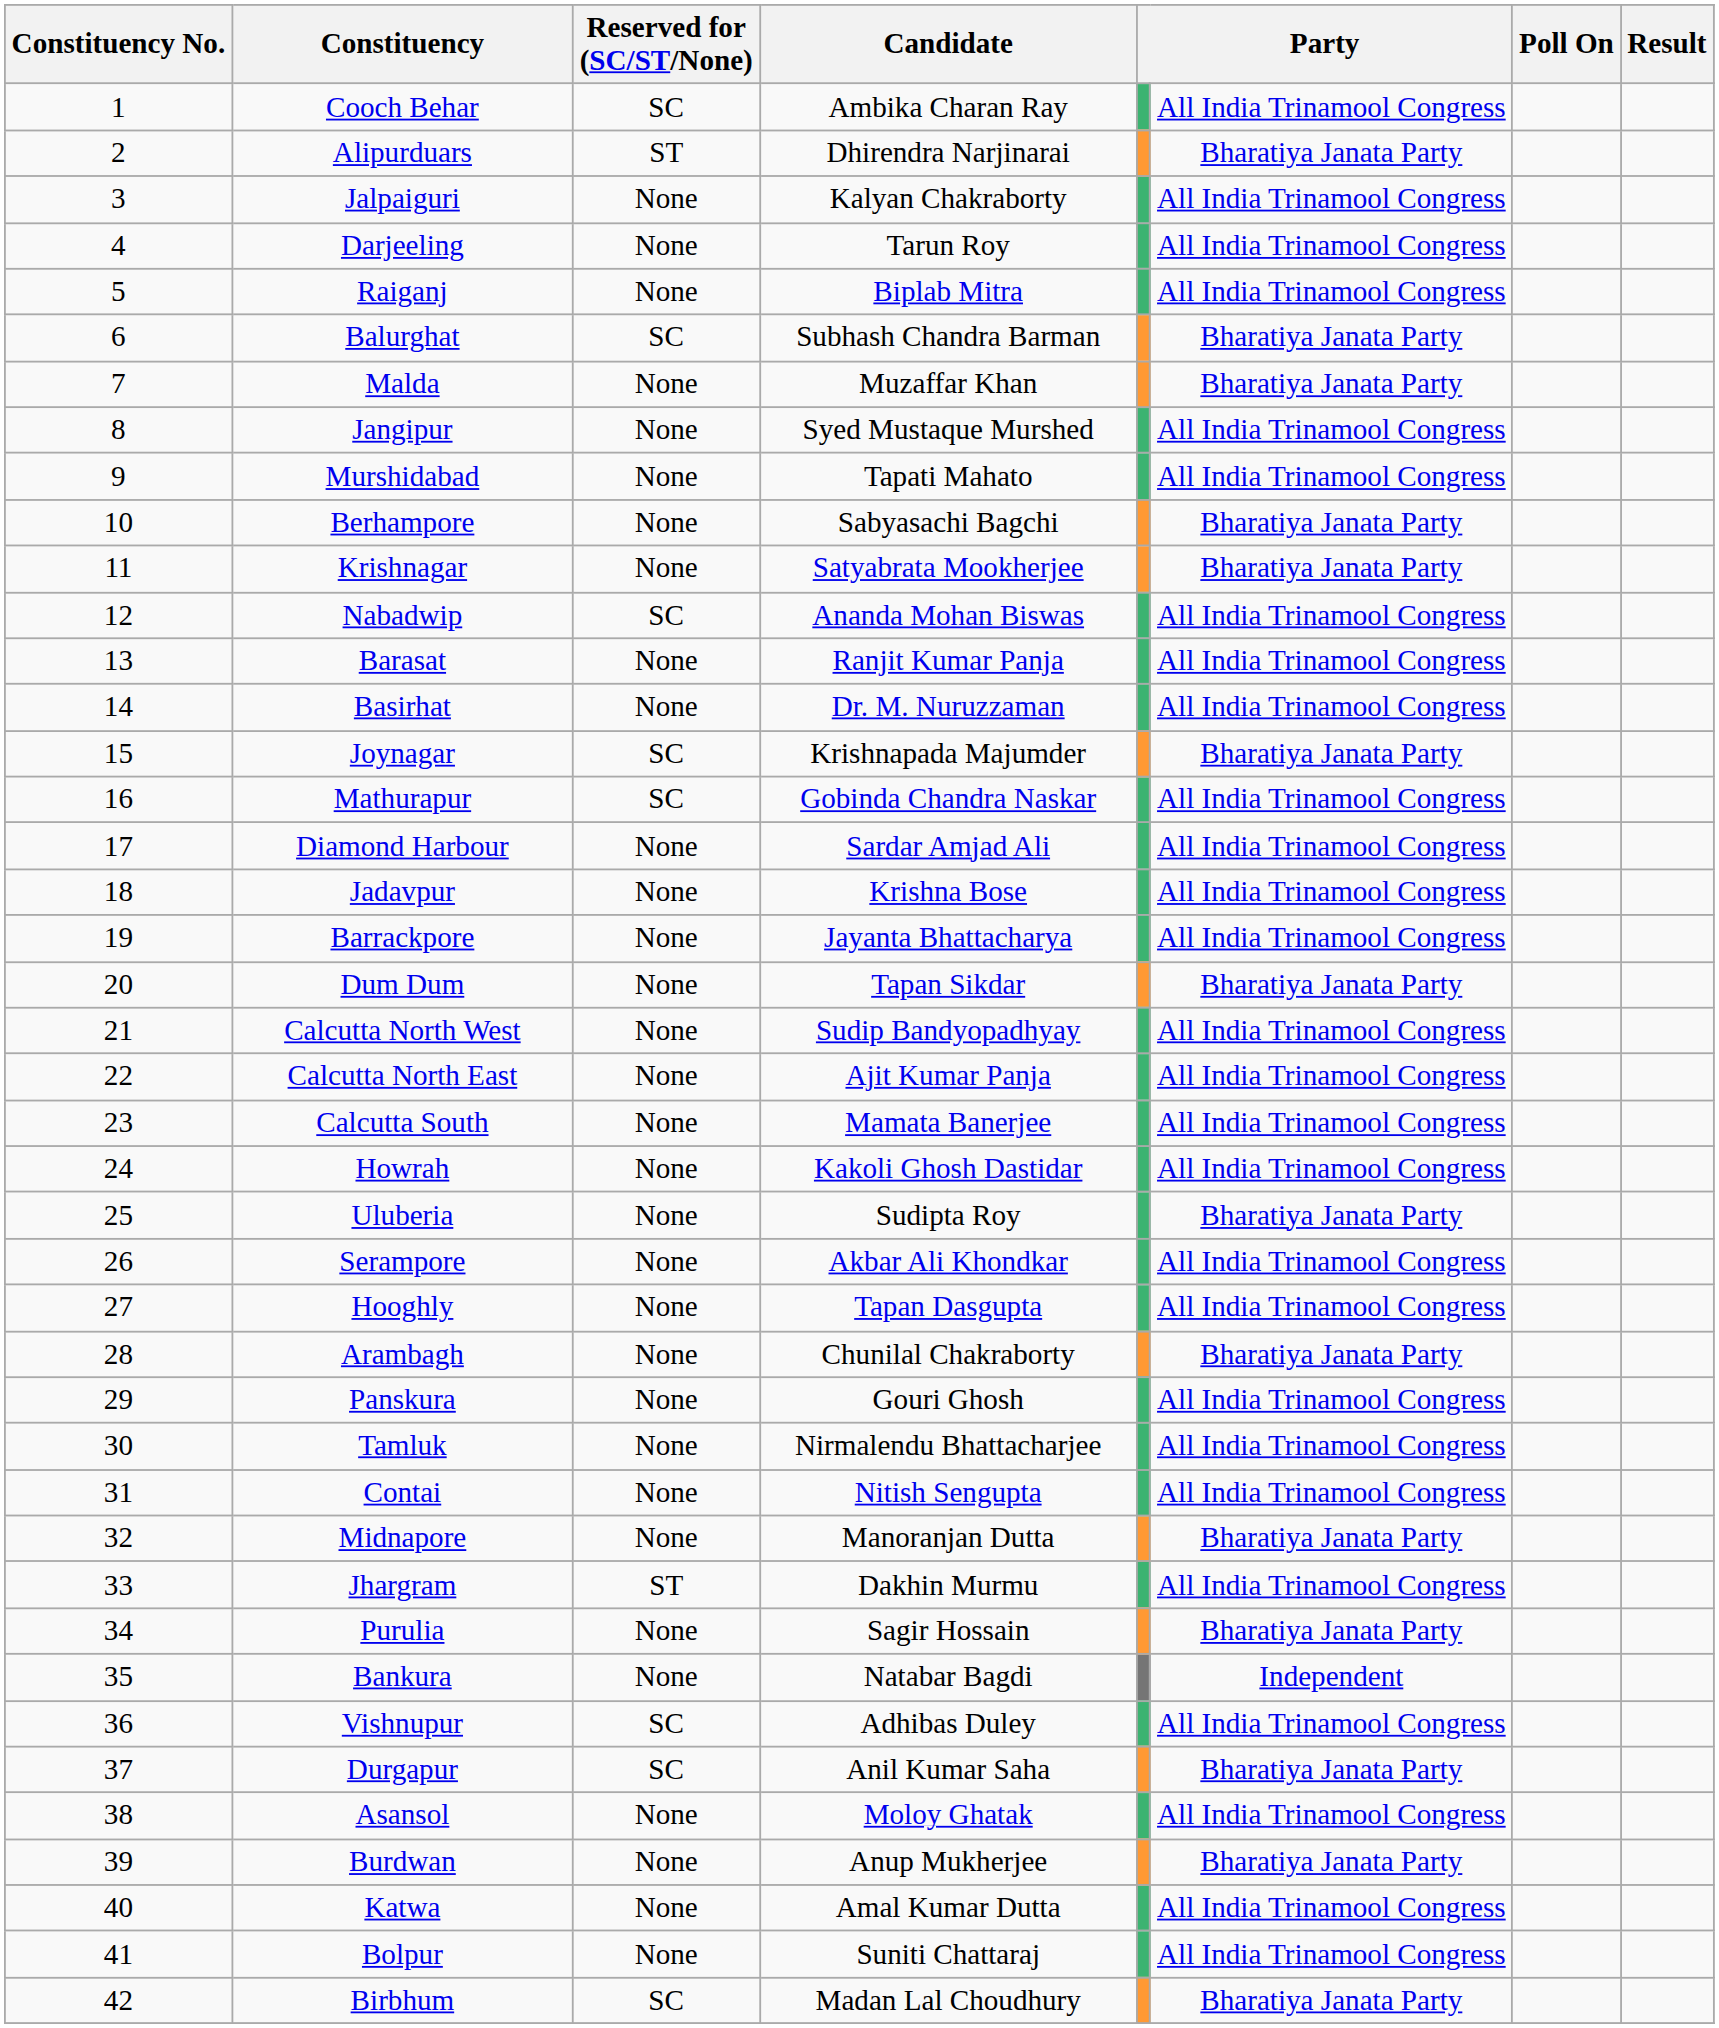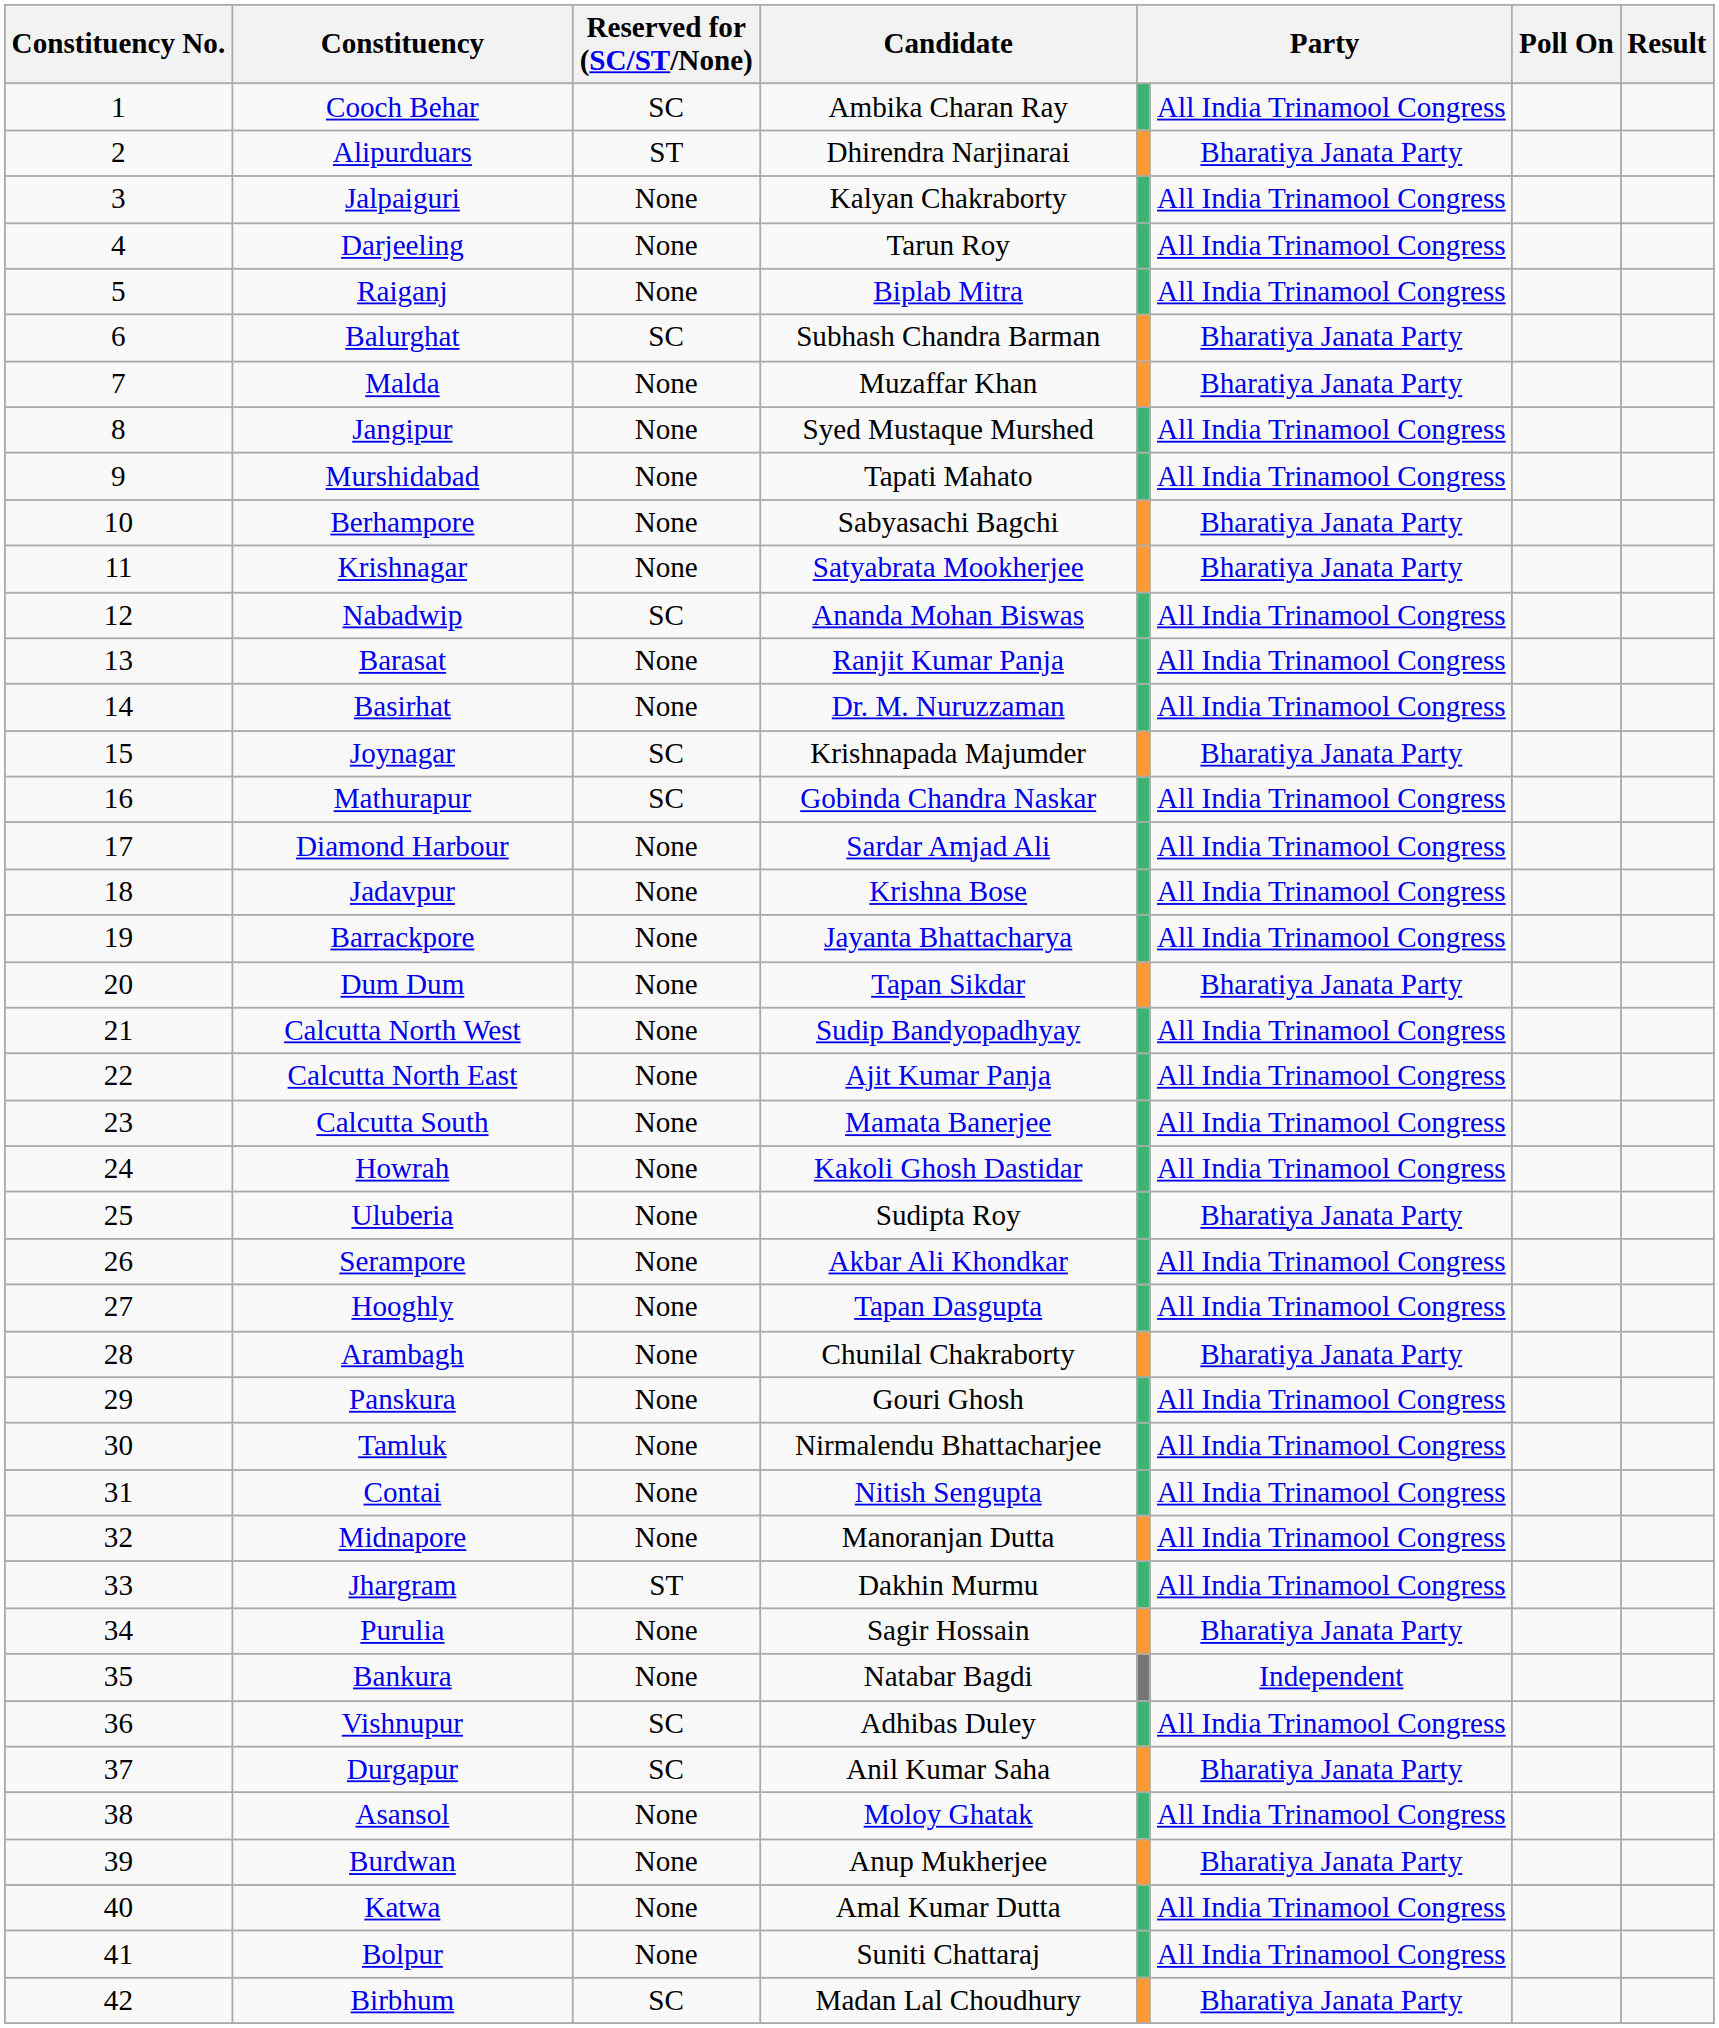 <table class="wikitable sortable" style="text-align:center">
 <tr>
 <th>Constituency No.</th>
 <th style="width:180px;">Constituency</th>
 <th>Reserved for<br>(<a href='#'>SC/ST</a>/None)</th>
 <th style="width:200px;">Candidate</th>
 <th colspan="2">Party</th>
 <th>Poll On</th>
 <th>Result</th>
 </tr>
 <tr>
 <td>1</td>
 <td><a href='#'>Cooch Behar</a></td>
 <td>SC</td>
 <td>Ambika Charan Ray</td>
 <td bgcolor=#3CB371></td>
 <td><a href='#'>All India Trinamool Congress</a></td>
 <td></td>
 <td></td>
 </tr>
 <tr>
 <td>2</td>
 <td><a href='#'>Alipurduars</a></td>
 <td>ST</td>
 <td>Dhirendra Narjinarai</td>
 <td bgcolor=#FF9933></td>
 <td><a href='#'>Bharatiya Janata Party</a></td>
 <td></td>
 <td></td>
 </tr>
 <tr>
 <td>3</td>
 <td><a href='#'>Jalpaiguri</a></td>
 <td>None</td>
 <td>Kalyan Chakraborty</td>
 <td bgcolor=#3CB371></td>
 <td><a href='#'>All India Trinamool Congress</a></td>
 <td></td>
 <td></td>
 </tr>
 <tr>
 <td>4</td>
 <td><a href='#'>Darjeeling</a></td>
 <td>None</td>
 <td>Tarun Roy</td>
 <td bgcolor=#3CB371></td>
 <td><a href='#'>All India Trinamool Congress</a></td>
 <td></td>
 <td></td>
 </tr>
 <tr>
 <td>5</td>
 <td><a href='#'>Raiganj</a></td>
 <td>None</td>
 <td><a href='#'>Biplab Mitra</a></td>
 <td bgcolor=#3CB371></td>
 <td><a href='#'>All India Trinamool Congress</a></td>
 <td></td>
 <td></td>
 </tr>
 <tr>
 <td>6</td>
 <td><a href='#'>Balurghat</a></td>
 <td>SC</td>
 <td>Subhash Chandra Barman</td>
 <td bgcolor=#FF9933></td>
 <td><a href='#'>Bharatiya Janata Party</a></td>
 <td></td>
 <td></td>
 </tr>
 <tr>
 <td>7</td>
 <td><a href='#'>Malda</a></td>
 <td>None</td>
 <td>Muzaffar Khan</td>
 <td bgcolor=#FF9933></td>
 <td><a href='#'>Bharatiya Janata Party</a></td>
 <td></td>
 <td></td>
 </tr>
 <tr>
 <td>8</td>
 <td><a href='#'>Jangipur</a></td>
 <td>None</td>
 <td>Syed Mustaque Murshed</td>
 <td bgcolor=#3CB371></td>
 <td><a href='#'>All India Trinamool Congress</a></td>
 <td></td>
 <td></td>
 </tr>
 <tr>
 <td>9</td>
 <td><a href='#'>Murshidabad</a></td>
 <td>None</td>
 <td>Tapati Mahato</td>
 <td bgcolor=#3CB371></td>
 <td><a href='#'>All India Trinamool Congress</a></td>
 <td></td>
 <td></td>
 </tr>
 <tr>
 <td>10</td>
 <td><a href='#'>Berhampore</a></td>
 <td>None</td>
 <td>Sabyasachi Bagchi</td>
 <td bgcolor=#FF9933></td>
 <td><a href='#'>Bharatiya Janata Party</a></td>
 <td></td>
 <td></td>
 </tr>
 <tr>
 <td>11</td>
 <td><a href='#'>Krishnagar</a></td>
 <td>None</td>
 <td><a href='#'>Satyabrata Mookherjee</a></td>
 <td bgcolor=#FF9933></td>
 <td><a href='#'>Bharatiya Janata Party</a></td>
 <td></td>
 <td></td>
 </tr>
 <tr>
 <td>12</td>
 <td><a href='#'>Nabadwip</a></td>
 <td>SC</td>
 <td><a href='#'>Ananda Mohan Biswas</a></td>
 <td bgcolor=#3CB371></td>
 <td><a href='#'>All India Trinamool Congress</a></td>
 <td></td>
 <td></td>
 </tr>
 <tr>
 <td>13</td>
 <td><a href='#'>Barasat</a></td>
 <td>None</td>
 <td><a href='#'>Ranjit Kumar Panja</a></td>
 <td bgcolor=#3CB371></td>
 <td><a href='#'>All India Trinamool Congress</a></td>
 <td></td>
 <td></td>
 </tr>
 <tr>
 <td>14</td>
 <td><a href='#'>Basirhat</a></td>
 <td>None</td>
 <td><a href='#'>Dr. M. Nuruzzaman</a></td>
 <td bgcolor=#3CB371></td>
 <td><a href='#'>All India Trinamool Congress</a></td>
 <td></td>
 <td></td>
 </tr>
 <tr>
 <td>15</td>
 <td><a href='#'>Joynagar</a></td>
 <td>SC</td>
 <td>Krishnapada Majumder</td>
 <td bgcolor=#FF9933></td>
 <td><a href='#'>Bharatiya Janata Party</a></td>
 <td></td>
 <td></td>
 </tr>
 <tr>
 <td>16</td>
 <td><a href='#'>Mathurapur</a></td>
 <td>SC</td>
 <td><a href='#'>Gobinda Chandra Naskar</a></td>
 <td bgcolor=#3CB371></td>
 <td><a href='#'>All India Trinamool Congress</a></td>
 <td></td>
 <td></td>
 </tr>
 <tr>
 <td>17</td>
 <td><a href='#'>Diamond Harbour</a></td>
 <td>None</td>
 <td><a href='#'>Sardar Amjad Ali</a></td>
 <td bgcolor=#3CB371></td>
 <td><a href='#'>All India Trinamool Congress</a></td>
 <td></td>
 <td></td>
 </tr>
 <tr>
 <td>18</td>
 <td><a href='#'>Jadavpur</a></td>
 <td>None</td>
 <td><a href='#'>Krishna Bose</a></td>
 <td bgcolor=#3CB371></td>
 <td><a href='#'>All India Trinamool Congress</a></td>
 <td></td>
 <td></td>
 </tr>
 <tr>
 <td>19</td>
 <td><a href='#'>Barrackpore</a></td>
 <td>None</td>
 <td><a href='#'>Jayanta Bhattacharya</a></td>
 <td bgcolor=#3CB371></td>
 <td><a href='#'>All India Trinamool Congress</a></td>
 <td></td>
 <td></td>
 </tr>
 <tr>
 <td>20</td>
 <td><a href='#'>Dum Dum</a></td>
 <td>None</td>
 <td><a href='#'>Tapan Sikdar</a></td>
 <td bgcolor=#FF9933></td>
 <td><a href='#'>Bharatiya Janata Party</a></td>
 <td></td>
 <td></td>
 </tr>
 <tr>
 <td>21</td>
 <td><a href='#'>Calcutta North West</a></td>
 <td>None</td>
 <td><a href='#'>Sudip Bandyopadhyay</a></td>
 <td bgcolor=#3CB371></td>
 <td><a href='#'>All India Trinamool Congress</a></td>
 <td></td>
 <td></td>
 </tr>
 <tr>
 <td>22</td>
 <td><a href='#'>Calcutta North East</a></td>
 <td>None</td>
 <td><a href='#'>Ajit Kumar Panja</a></td>
 <td bgcolor=#3CB371></td>
 <td><a href='#'>All India Trinamool Congress</a></td>
 <td></td>
 <td></td>
 </tr>
 <tr>
 <td>23</td>
 <td><a href='#'>Calcutta South</a></td>
 <td>None</td>
 <td><a href='#'>Mamata Banerjee</a></td>
 <td bgcolor=#3CB371></td>
 <td><a href='#'>All India Trinamool Congress</a></td>
 <td></td>
 <td></td>
 </tr>
 <tr>
 <td>24</td>
 <td><a href='#'>Howrah</a></td>
 <td>None</td>
 <td><a href='#'>Kakoli Ghosh Dastidar</a></td>
 <td bgcolor=#3CB371></td>
 <td><a href='#'>All India Trinamool Congress</a></td>
 <td></td>
 <td></td>
 </tr>
 <tr>
 <td>25</td>
 <td><a href='#'>Uluberia</a></td>
 <td>None</td>
 <td>Sudipta Roy</td>
 <td bgcolor=#3CB371></td>
 <td><a href='#'>Bharatiya Janata Party</a></td>
 <td></td>
 <td></td>
 </tr>
 <tr>
 <td>26</td>
 <td><a href='#'>Serampore</a></td>
 <td>None</td>
 <td><a href='#'>Akbar Ali Khondkar</a></td>
 <td bgcolor=#3CB371></td>
 <td><a href='#'>All India Trinamool Congress</a></td>
 <td></td>
 <td></td>
 </tr>
 <tr>
 <td>27</td>
 <td><a href='#'>Hooghly</a></td>
 <td>None</td>
 <td><a href='#'>Tapan Dasgupta</a></td>
 <td bgcolor=#3CB371></td>
 <td><a href='#'>All India Trinamool Congress</a></td>
 <td></td>
 <td></td>
 </tr>
 <tr>
 <td>28</td>
 <td><a href='#'>Arambagh</a></td>
 <td>None</td>
 <td>Chunilal Chakraborty</td>
 <td bgcolor=#FF9933></td>
 <td><a href='#'>Bharatiya Janata Party</a></td>
 <td></td>
 <td></td>
 </tr>
 <tr>
 <td>29</td>
 <td><a href='#'>Panskura</a></td>
 <td>None</td>
 <td>Gouri Ghosh</td>
 <td bgcolor=#3CB371></td>
 <td><a href='#'>All India Trinamool Congress</a></td>
 <td></td>
 <td></td>
 </tr>
 <tr>
 <td>30</td>
 <td><a href='#'>Tamluk</a></td>
 <td>None</td>
 <td>Nirmalendu Bhattacharjee</td>
 <td bgcolor=#3CB371></td>
 <td><a href='#'>All India Trinamool Congress</a></td>
 <td></td>
 <td></td>
 </tr>
 <tr>
 <td>31</td>
 <td><a href='#'>Contai</a></td>
 <td>None</td>
 <td><a href='#'>Nitish Sengupta</a></td>
 <td bgcolor=#3CB371></td>
 <td><a href='#'>All India Trinamool Congress</a></td>
 <td></td>
 <td></td>
 </tr>
 <tr>
 <td>32</td>
 <td><a href='#'>Midnapore</a></td>
 <td>None</td>
 <td>Manoranjan Dutta</td>
 <td bgcolor=#FF9933></td>
-<td><a href='#'>Bharatiya Janata Party</a></td>
+<td><a href='#'>All India Trinamool Congress</a></td>
 <td></td>
 <td></td>
 </tr>
 <tr>
 <td>33</td>
 <td><a href='#'>Jhargram</a></td>
 <td>ST</td>
 <td>Dakhin Murmu</td>
 <td bgcolor=#3CB371></td>
 <td><a href='#'>All India Trinamool Congress</a></td>
 <td></td>
 <td></td>
 </tr>
 <tr>
 <td>34</td>
 <td><a href='#'>Purulia</a></td>
 <td>None</td>
 <td>Sagir Hossain</td>
 <td bgcolor=#FF9933></td>
 <td><a href='#'>Bharatiya Janata Party</a></td>
 <td></td>
 <td></td>
 </tr>
 <tr>
 <td>35</td>
 <td><a href='#'>Bankura</a></td>
 <td>None</td>
 <td>Natabar Bagdi</td>
 <td bgcolor=#757575></td>
 <td><a href='#'>Independent</a></td>
 <td></td>
 <td></td>
 </tr>
 <tr>
 <td>36</td>
 <td><a href='#'>Vishnupur</a></td>
 <td>SC</td>
 <td>Adhibas Duley</td>
 <td bgcolor=#3CB371></td>
 <td><a href='#'>All India Trinamool Congress</a></td>
 <td></td>
 <td></td>
 </tr>
 <tr>
 <td>37</td>
 <td><a href='#'>Durgapur</a></td>
 <td>SC</td>
 <td>Anil Kumar Saha</td>
 <td bgcolor=#FF9933></td>
 <td><a href='#'>Bharatiya Janata Party</a></td>
 <td></td>
 <td></td>
 </tr>
 <tr>
 <td>38</td>
 <td><a href='#'>Asansol</a></td>
 <td>None</td>
 <td><a href='#'>Moloy Ghatak</a></td>
 <td bgcolor=#3CB371></td>
 <td><a href='#'>All India Trinamool Congress</a></td>
 <td></td>
 <td></td>
 </tr>
 <tr>
 <td>39</td>
 <td><a href='#'>Burdwan</a></td>
 <td>None</td>
 <td>Anup Mukherjee</td>
 <td bgcolor=#FF9933></td>
 <td><a href='#'>Bharatiya Janata Party</a></td>
 <td></td>
 <td></td>
 </tr>
 <tr>
 <td>40</td>
 <td><a href='#'>Katwa</a></td>
 <td>None</td>
 <td>Amal Kumar Dutta</td>
 <td bgcolor=#3CB371></td>
 <td><a href='#'>All India Trinamool Congress</a></td>
 <td></td>
 <td></td>
 </tr>
 <tr>
 <td>41</td>
 <td><a href='#'>Bolpur</a></td>
 <td>None</td>
 <td>Suniti Chattaraj</td>
 <td bgcolor=#3CB371></td>
 <td><a href='#'>All India Trinamool Congress</a></td>
 <td></td>
 <td></td>
 </tr>
 <tr>
 <td>42</td>
 <td><a href='#'>Birbhum</a></td>
 <td>SC</td>
 <td>Madan Lal Choudhury</td>
 <td bgcolor=#FF9933></td>
 <td><a href='#'>Bharatiya Janata Party</a></td>
 <td></td>
 <td></td>
 </tr>
 <tr>
 </tr>
 </table>
